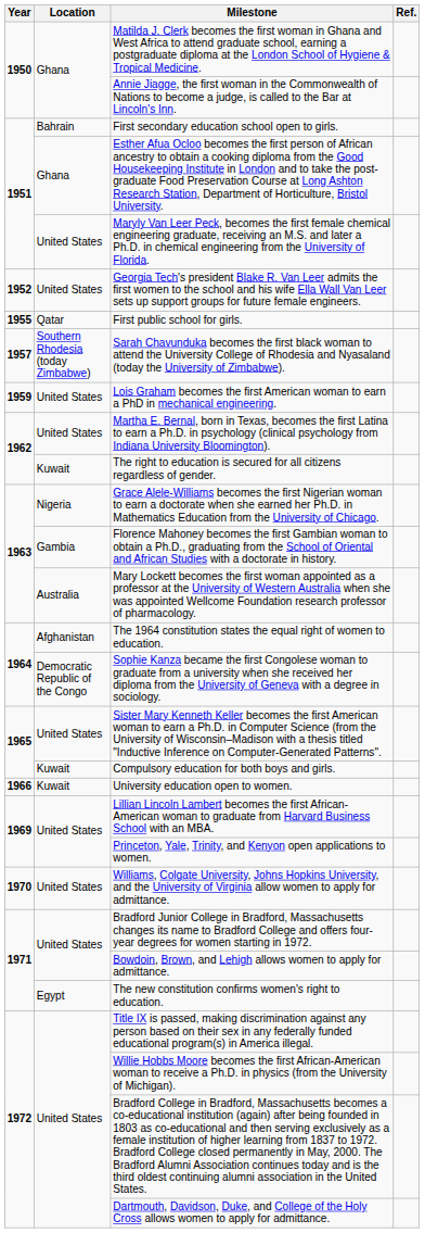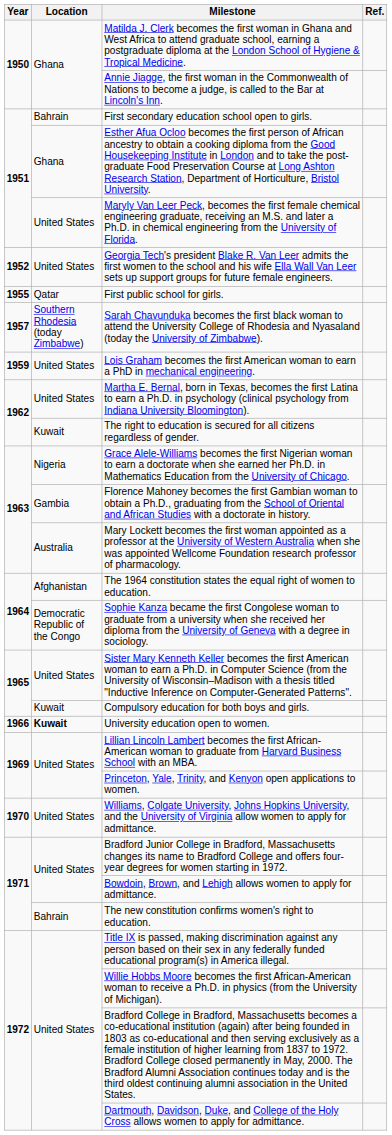 <table class="wikitable sortable">
 <tr>
 <th>Year</th>
 <th>Location</th>
 <th>Milestone</th>
 <th>Ref.</th>
 </tr>
 <tr>
 <td rowspan="2"><strong>1950</strong></td>
 <td rowspan="2">Ghana</td>
 <td><a href='#'>Matilda J. Clerk</a> becomes the first woman in Ghana and West Africa to attend graduate school, earning a postgraduate diploma at the <a href='#'>London School of Hygiene & Tropical Medicine</a>.</td>
 <td></td>
 </tr>
 <tr>
 <td><a href='#'>Annie Jiagge</a>, the first woman in the Commonwealth of Nations to become a judge, is called to the Bar at <a href='#'>Lincoln's Inn</a>.</td>
 <td></td>
 </tr>
 <tr>
 <td rowspan="3"><strong>1951</strong></td>
 <td>Bahrain</td>
 <td>First secondary education school open to girls.</td>
 <td></td>
 </tr>
 <tr>
 <td>Ghana</td>
 <td><a href='#'>Esther Afua Ocloo</a> becomes the first person of African ancestry to obtain a cooking diploma from the <a href='#'>Good Housekeeping Institute</a> in <a href='#'>London</a> and to take the post-graduate Food Preservation Course at <a href='#'>Long Ashton Research Station</a>, Department of Horticulture, <a href='#'>Bristol University</a>.</td>
 <td></td>
 </tr>
 <tr>
 <td>United States</td>
 <td><a href='#'>Maryly Van Leer Peck</a>, becomes the first female chemical engineering graduate, receiving an M.S. and later a Ph.D. in chemical engineering from the <a href='#'>University of Florida</a>.</td>
 <td></td>
 </tr>
 <tr>
 <td><strong>1952</strong></td>
 <td>United States</td>
 <td><a href='#'>Georgia Tech</a>'s president <a href='#'>Blake R. Van Leer</a> admits the first women to the school and his wife <a href='#'>Ella Wall Van Leer</a> sets up support groups for future female engineers.</td>
 <td></td>
 </tr>
 <tr>
 <td><strong>1955</strong></td>
 <td>Qatar</td>
 <td>First public school for girls.</td>
 <td></td>
 </tr>
 <tr>
 <td><strong>1957</strong></td>
 <td><a href='#'>Southern Rhodesia</a> (today <a href='#'>Zimbabwe</a>)</td>
 <td><a href='#'>Sarah Chavunduka</a> becomes the first black woman to attend the University College of Rhodesia and Nyasaland (today the <a href='#'>University of Zimbabwe</a>).</td>
 <td></td>
 </tr>
 <tr>
 <td><strong>1959</strong></td>
 <td>United States</td>
 <td><a href='#'>Lois Graham</a> becomes the first American woman to earn a PhD in <a href='#'>mechanical engineering</a>.</td>
 <td></td>
 </tr>
 <tr>
 <td rowspan="2"><strong>1962</strong></td>
 <td>United States</td>
 <td><a href='#'>Martha E. Bernal</a>, born in Texas, becomes the first Latina to earn a Ph.D. in psychology (clinical psychology from <a href='#'>Indiana University Bloomington</a>).</td>
 <td></td>
 </tr>
 <tr>
 <td>Kuwait</td>
 <td>The right to education is secured for all citizens regardless of gender.</td>
 <td></td>
 </tr>
 <tr>
 <td rowspan="3"><strong>1963</strong></td>
 <td>Nigeria</td>
 <td><a href='#'>Grace Alele-Williams</a> becomes the first Nigerian woman to earn a doctorate when she earned her Ph.D. in Mathematics Education from the <a href='#'>University of Chicago</a>.</td>
 <td></td>
 </tr>
 <tr>
 <td>Gambia</td>
 <td>Florence Mahoney becomes the first Gambian woman to obtain a Ph.D., graduating from the <a href='#'>School of Oriental and African Studies</a> with a doctorate in history.</td>
 <td></td>
 </tr>
 <tr>
 <td>Australia</td>
 <td>Mary Lockett becomes the first woman appointed as a professor at the <a href='#'>University of Western Australia</a> when she was appointed Wellcome Foundation research professor of pharmacology.</td>
 <td></td>
 </tr>
 <tr>
 <td rowspan="2"><strong>1964</strong></td>
 <td>Afghanistan</td>
 <td>The 1964 constitution states the equal right of women to education.</td>
 <td></td>
 </tr>
 <tr>
 <td>Democratic Republic of the Congo</td>
 <td><a href='#'>Sophie Kanza</a> became the first Congolese woman to graduate from a university when she received her diploma from the <a href='#'>University of Geneva</a> with a degree in sociology.</td>
 <td></td>
 </tr>
 <tr>
 <td rowspan="2"><strong>1965</strong></td>
 <td>United States</td>
 <td><a href='#'>Sister Mary Kenneth Keller</a> becomes the first American woman to earn a Ph.D. in Computer Science (from the University of Wisconsin–Madison with a thesis titled "Inductive Inference on Computer-Generated Patterns".</td>
 <td></td>
 </tr>
 <tr>
 <td>Kuwait</td>
 <td>Compulsory education for both boys and girls.</td>
 <td></td>
 </tr>
 <tr>
 <td><strong>1966</strong></td>
-<td>Kuwait</td>
+<td><strong>Kuwait</strong></td>
 <td>University education open to women.</td>
 <td></td>
 </tr>
 <tr>
 <td rowspan="2"><strong>1969</strong></td>
 <td rowspan="2">United States</td>
 <td><a href='#'>Lillian Lincoln Lambert</a> becomes the first African-American woman to graduate from <a href='#'>Harvard Business School</a> with an MBA.</td>
 <td></td>
 </tr>
 <tr>
 <td><a href='#'>Princeton</a>, <a href='#'>Yale</a>, <a href='#'>Trinity</a>, and <a href='#'>Kenyon</a> open applications to women.</td>
 <td></td>
 </tr>
 <tr>
 <td><strong>1970</strong></td>
 <td>United States</td>
 <td><a href='#'>Williams</a>, <a href='#'>Colgate University</a>, <a href='#'>Johns Hopkins University</a>, and the <a href='#'>University of Virginia</a> allow women to apply for admittance.</td>
 <td></td>
 </tr>
 <tr>
 <td rowspan="3"><strong>1971</strong></td>
 <td rowspan="2">United States</td>
 <td>Bradford Junior College in Bradford, Massachusetts changes its name to Bradford College and offers four-year degrees for women starting in 1972.</td>
 <td></td>
 </tr>
 <tr>
 <td><a href='#'>Bowdoin</a>, <a href='#'>Brown</a>, and <a href='#'>Lehigh</a> allows women to apply for admittance.</td>
 <td></td>
 </tr>
 <tr>
-<td>Egypt</td>
+<td>Bahrain</td>
 <td>The new constitution confirms women's right to education.</td>
 <td></td>
 </tr>
 <tr>
 <td rowspan="4"><strong>1972</strong></td>
 <td rowspan="4">United States</td>
 <td><a href='#'>Title IX</a> is passed, making discrimination against any person based on their sex in any federally funded educational program(s) in America illegal.</td>
 <td></td>
 </tr>
 <tr>
 <td><a href='#'>Willie Hobbs Moore</a> becomes the first African-American woman to receive a Ph.D. in physics (from the University of Michigan).</td>
 <td></td>
 </tr>
 <tr>
 <td>Bradford College in Bradford, Massachusetts becomes a co-educational institution (again) after being founded in 1803 as co-educational and then serving exclusively as a female institution of higher learning from 1837 to 1972. Bradford College closed permanently in May, 2000. The Bradford Alumni Association continues today and is the third oldest continuing alumni association in the United States.</td>
 <td></td>
 </tr>
 <tr>
 <td><a href='#'>Dartmouth</a>, <a href='#'>Davidson</a>, <a href='#'>Duke</a>, and <a href='#'>College of the Holy Cross</a> allows women to apply for admittance.</td>
 <td></td>
 </tr>
 </table>
